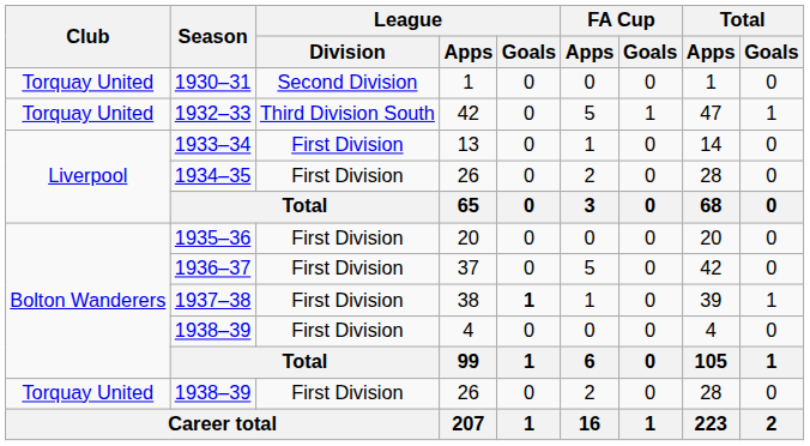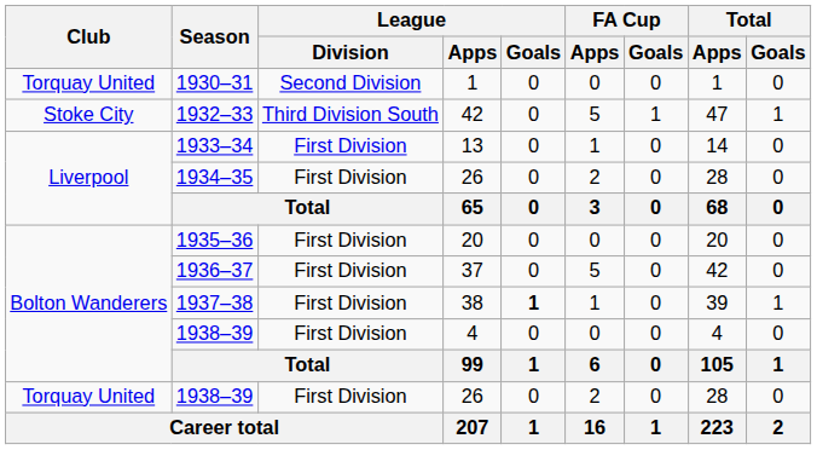 <table class="wikitable" style="text-align: center;">
 <tr>
 <th rowspan="2">Club</th>
 <th rowspan="2">Season</th>
 <th colspan="3">League</th>
 <th colspan="2">FA Cup</th>
 <th colspan="2">Total</th>
 </tr>
 <tr>
 <th>Division</th>
 <th>Apps</th>
 <th>Goals</th>
 <th>Apps</th>
 <th>Goals</th>
 <th>Apps</th>
 <th>Goals</th>
 </tr>
 <tr>
 <td><a href='#'>Torquay United</a></td>
 <td><a href='#'>1930–31</a></td>
 <td><a href='#'>Second Division</a></td>
 <td>1</td>
 <td>0</td>
 <td>0</td>
 <td>0</td>
 <td>1</td>
 <td>0</td>
 </tr>
 <tr>
-<td><a href='#'>Torquay United</a></td>
+<td><a href='#'>Stoke City</a></td>
 <td><a href='#'>1932–33</a></td>
 <td><a href='#'>Third Division South</a></td>
 <td>42</td>
 <td>0</td>
 <td>5</td>
 <td>1</td>
 <td>47</td>
 <td>1</td>
 </tr>
 <tr>
 <td rowspan="3"><a href='#'>Liverpool</a></td>
 <td><a href='#'>1933–34</a></td>
 <td><a href='#'>First Division</a></td>
 <td>13</td>
 <td>0</td>
 <td>1</td>
 <td>0</td>
 <td>14</td>
 <td>0</td>
 </tr>
 <tr>
 <td><a href='#'>1934–35</a></td>
 <td>First Division</td>
 <td>26</td>
 <td>0</td>
 <td>2</td>
 <td>0</td>
 <td>28</td>
 <td>0</td>
 </tr>
 <tr>
 <th colspan=2>Total</th>
 <th>65</th>
 <th>0</th>
 <th>3</th>
 <th>0</th>
 <th>68</th>
 <th>0</th>
 </tr>
 <tr>
 <td rowspan="5"><a href='#'>Bolton Wanderers</a></td>
 <td><a href='#'>1935–36</a></td>
 <td>First Division</td>
 <td>20</td>
 <td>0</td>
 <td>0</td>
 <td>0</td>
 <td>20</td>
 <td>0</td>
 </tr>
 <tr>
 <td><a href='#'>1936–37</a></td>
 <td>First Division</td>
 <td>37</td>
 <td>0</td>
 <td>5</td>
 <td>0</td>
 <td>42</td>
 <td>0</td>
 </tr>
 <tr>
 <td><a href='#'>1937–38</a></td>
 <td>First Division</td>
 <td>38</td>
 <td><strong>1</strong></td>
 <td>1</td>
 <td>0</td>
 <td>39</td>
 <td>1</td>
 </tr>
 <tr>
 <td><a href='#'>1938–39</a></td>
 <td>First Division</td>
 <td>4</td>
 <td>0</td>
 <td>0</td>
 <td>0</td>
 <td>4</td>
 <td>0</td>
 </tr>
 <tr>
 <th colspan=2>Total</th>
 <th>99</th>
 <th>1</th>
 <th>6</th>
 <th>0</th>
 <th>105</th>
 <th>1</th>
 </tr>
 <tr>
 <td><a href='#'>Torquay United</a></td>
 <td><a href='#'>1938–39</a></td>
 <td>First Division</td>
 <td>26</td>
 <td>0</td>
 <td>2</td>
 <td>0</td>
 <td>28</td>
 <td>0</td>
 </tr>
 <tr>
 <th colspan=3>Career total</th>
 <th>207</th>
 <th>1</th>
 <th>16</th>
 <th>1</th>
 <th>223</th>
 <th>2</th>
 </tr>
 </table>
